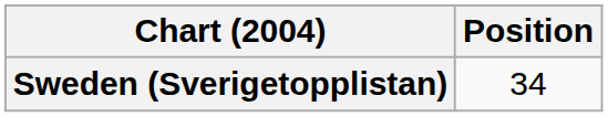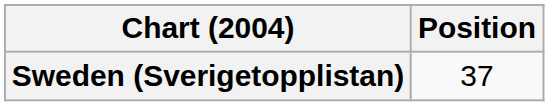 <table class="wikitable plainrowheaders" style="text-align:center">
 <tr>
 <th>Chart (2004)</th>
 <th>Position</th>
 </tr>
 <tr>
 <th scope="row">Sweden (Sverigetopplistan)</th>
-<td>34</td>
+<td>37</td>
 </tr>
 </table>
